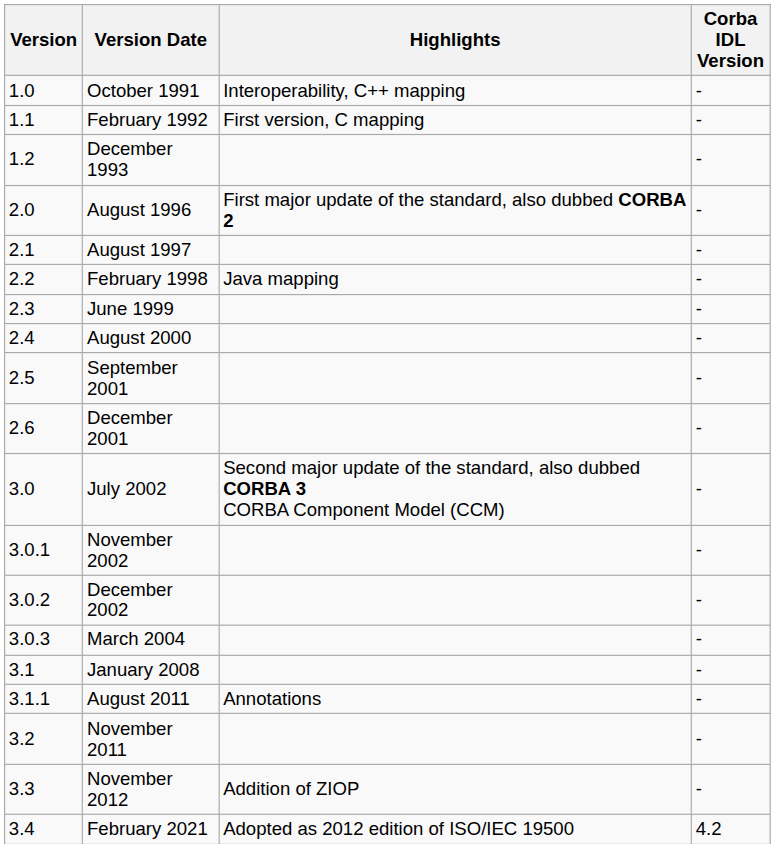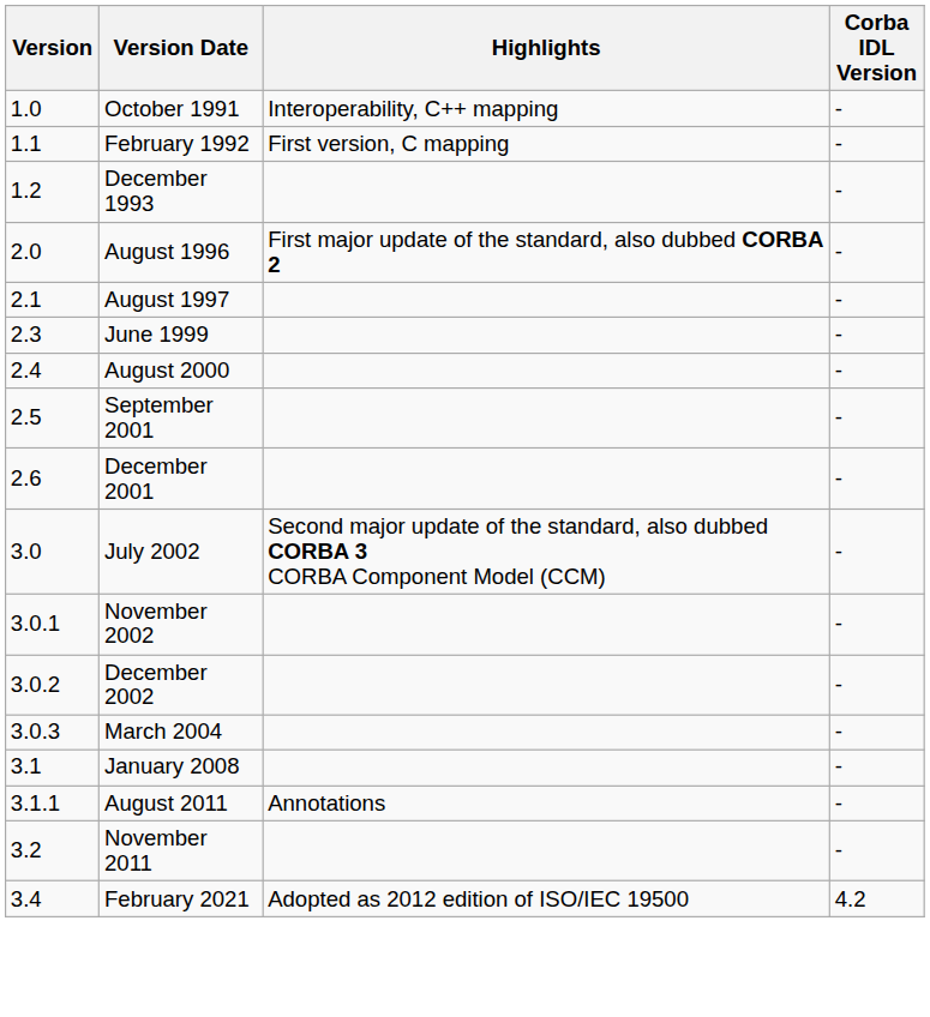 <table class="wikitable">
 <tr>
 <th width=60>Version</th>
 <th width=110>Version Date</th>
 <th width=400>Highlights</th>
 <th width=60>Corba IDL Version</th>
 </tr>
 <tr>
 <td>1.0</td>
 <td>October 1991</td>
 <td>Interoperability, C++ mapping</td>
 <td>-</td>
 </tr>
 <tr>
 <td>1.1</td>
 <td>February 1992</td>
 <td>First version, C mapping</td>
 <td>-</td>
 </tr>
 <tr>
 <td>1.2</td>
 <td>December 1993</td>
 <td></td>
 <td>-</td>
 </tr>
 <tr>
 <td>2.0</td>
 <td>August 1996</td>
 <td>First major update of the standard, also dubbed <strong>CORBA 2</strong></td>
 <td>-</td>
 </tr>
 <tr>
 <td>2.1</td>
 <td>August 1997</td>
 <td></td>
-<td>-</td>
-</tr>
-<tr>
-<td>2.2</td>
-<td>February 1998</td>
-<td>Java mapping</td>
 <td>-</td>
 </tr>
 <tr>
 <td>2.3</td>
 <td>June 1999</td>
 <td></td>
 <td>-</td>
 </tr>
 <tr>
 <td>2.4</td>
 <td>August 2000</td>
 <td></td>
 <td>-</td>
 </tr>
 <tr>
 <td>2.5</td>
 <td>September 2001</td>
 <td></td>
 <td>-</td>
 </tr>
 <tr>
 <td>2.6</td>
 <td>December 2001</td>
 <td></td>
 <td>-</td>
 </tr>
 <tr>
 <td>3.0</td>
 <td>July 2002</td>
 <td>Second major update of the standard, also dubbed <strong>CORBA 3</strong><br>CORBA Component Model (CCM)</td>
 <td>-</td>
 </tr>
 <tr>
 <td>3.0.1</td>
 <td>November 2002</td>
 <td></td>
 <td>-</td>
 </tr>
 <tr>
 <td>3.0.2</td>
 <td>December 2002</td>
 <td></td>
 <td>-</td>
 </tr>
 <tr>
 <td>3.0.3</td>
 <td>March 2004</td>
 <td></td>
 <td>-</td>
 </tr>
 <tr>
 <td>3.1</td>
 <td>January 2008</td>
 <td></td>
 <td>-</td>
 </tr>
 <tr>
 <td>3.1.1</td>
 <td>August 2011</td>
 <td>Annotations</td>
 <td>-</td>
 </tr>
 <tr>
 <td>3.2</td>
 <td>November 2011</td>
 <td></td>
 <td>-</td>
 </tr>
 <tr>
-<td>3.3</td>
-<td>November 2012</td>
-<td>Addition of ZIOP</td>
-<td>-</td>
-</tr>
-<tr>
 <td>3.4</td>
 <td>February 2021</td>
 <td>Adopted as 2012 edition of ISO/IEC 19500</td>
 <td>4.2</td>
 </tr>
 </table>
